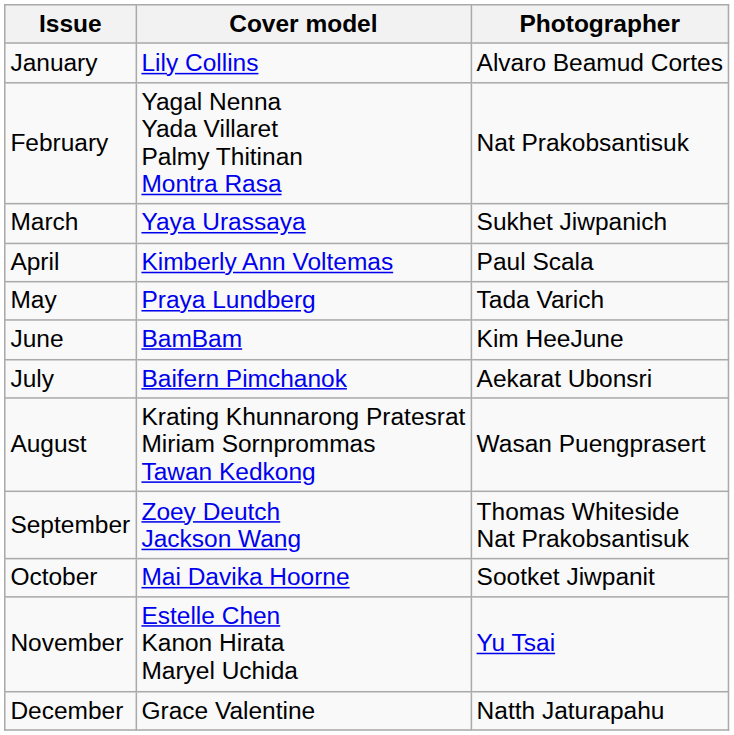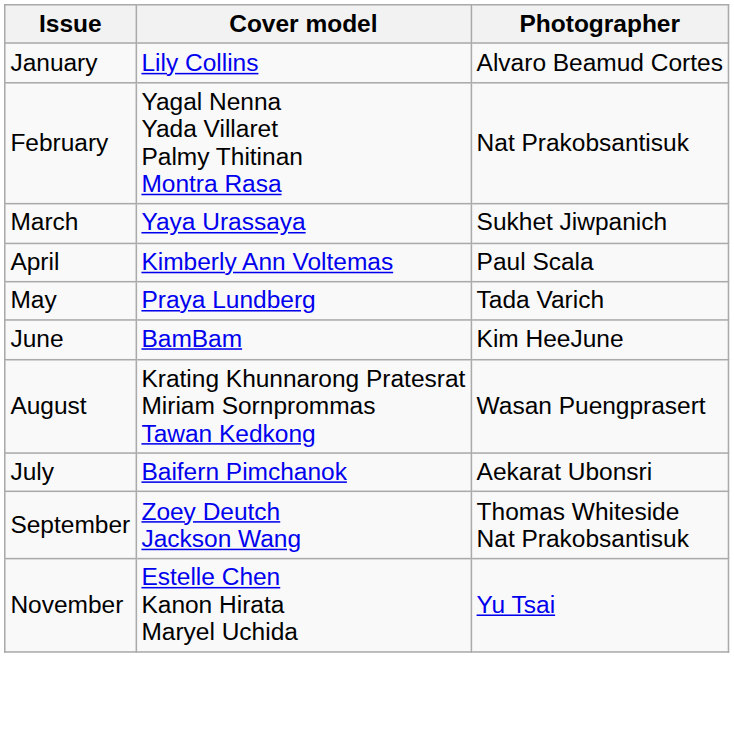 <table class="sortable wikitable">
 <tr>
 <th>Issue</th>
 <th>Cover model</th>
 <th>Photographer</th>
 </tr>
 <tr>
 <td>January</td>
 <td><a href='#'>Lily Collins</a></td>
 <td>Alvaro Beamud Cortes</td>
 </tr>
 <tr>
 <td>February</td>
 <td>Yagal Nenna <br> Yada Villaret <br> Palmy Thitinan <br> <a href='#'>Montra Rasa</a></td>
 <td>Nat Prakobsantisuk</td>
 </tr>
 <tr>
 <td>March</td>
 <td><a href='#'>Yaya Urassaya</a></td>
 <td>Sukhet Jiwpanich</td>
 </tr>
 <tr>
 <td>April</td>
 <td><a href='#'>Kimberly Ann Voltemas</a></td>
 <td>Paul Scala</td>
 </tr>
 <tr>
 <td>May</td>
 <td><a href='#'>Praya Lundberg</a></td>
 <td>Tada Varich</td>
 </tr>
 <tr>
 <td>June</td>
 <td><a href='#'>BamBam</a></td>
 <td>Kim HeeJune</td>
 </tr>
 <tr>
+<td>August</td>
+<td>Krating Khunnarong Pratesrat <br>Miriam Sornprommas <br> <a href='#'>Tawan Kedkong</a></td>
+<td>Wasan Puengprasert</td>
+</tr>
+<tr>
 <td>July</td>
 <td><a href='#'>Baifern Pimchanok</a></td>
 <td>Aekarat Ubonsri</td>
-</tr>
-<tr>
-<td>August</td>
-<td>Krating Khunnarong Pratesrat <br>Miriam Sornprommas <br> <a href='#'>Tawan Kedkong</a></td>
-<td>Wasan Puengprasert</td>
 </tr>
 <tr>
 <td>September</td>
 <td><a href='#'>Zoey Deutch</a> <br> <a href='#'>Jackson Wang</a></td>
 <td>Thomas Whiteside <br>Nat Prakobsantisuk</td>
 </tr>
 <tr>
-<td>October</td>
-<td><a href='#'>Mai Davika Hoorne</a></td>
-<td>Sootket Jiwpanit</td>
-</tr>
-<tr>
 <td>November</td>
 <td><a href='#'>Estelle Chen</a> <br> Kanon Hirata <br> Maryel Uchida</td>
 <td><a href='#'>Yu Tsai</a></td>
 </tr>
-<tr>
-<td>December</td>
-<td>Grace Valentine</td>
-<td>Natth Jaturapahu</td>
-</tr>
 </table>
